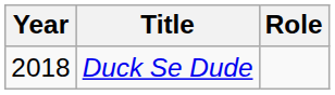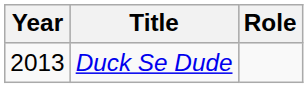 <table class="wikitable sortable plainrowable">
 <tr>
 <th>Year</th>
 <th>Title</th>
 <th>Role</th>
 </tr>
 <tr>
-<td>2018</td>
+<td>2013</td>
 <td><em><a href='#'>Duck Se Dude</a></em></td>
 <td></td>
 </tr>
 </table>
